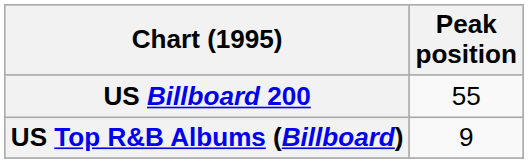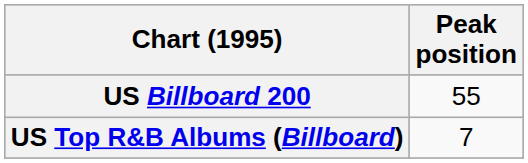 <table class="wikitable sortable plainrowheaders" style="text-align:center">
 <tr>
 <th scope="col">Chart (1995)</th>
 <th scope="col">Peak<br>position</th>
 </tr>
 <tr>
 <th scope="row">US <a href='#'><em>Billboard</em> 200</a></th>
 <td>55</td>
 </tr>
 <tr>
 <th scope="row">US <a href='#'>Top R&B Albums</a> (<em><a href='#'>Billboard</a></em>)</th>
-<td>9</td>
+<td>7</td>
 </tr>
 </table>
